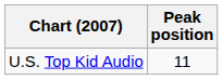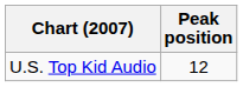 <table class="wikitable">
 <tr>
 <th>Chart (2007)</th>
 <th>Peak<br>position</th>
 </tr>
 <tr>
 <td>U.S. <a href='#'>Top Kid Audio</a></td>
-<td align="center">11</td>
+<td align="center">12</td>
 </tr>
 </table>
